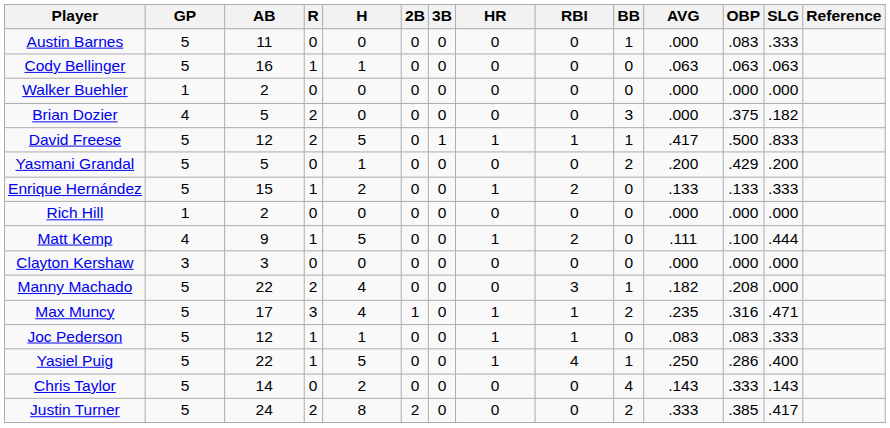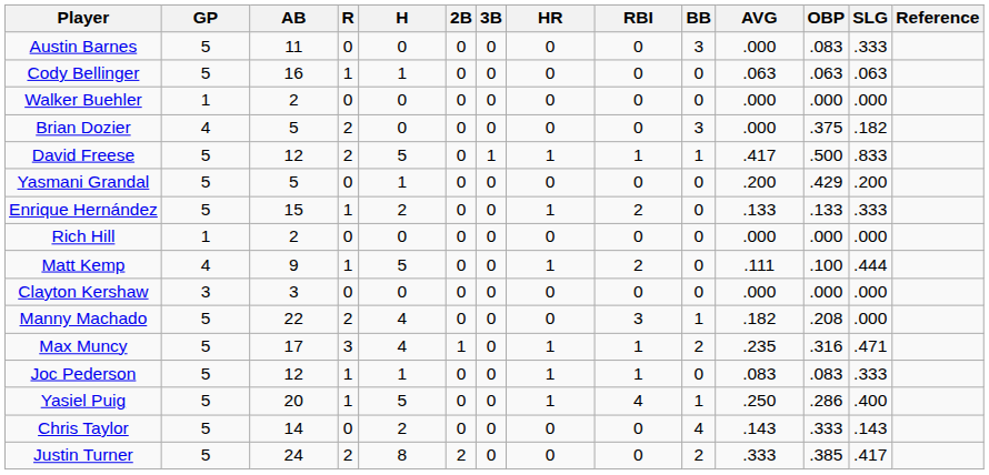 <table class="wikitable sortable" style="text-align:center">
 <tr>
 <th width="16%">Player</th>
 <th width="9%">GP</th>
 <th width="9%">AB</th>
 <th>R</th>
 <th width="9%">H</th>
 <th>2B</th>
 <th>3B</th>
 <th width="9%">HR</th>
 <th width="9%">RBI</th>
 <th>BB</th>
 <th width="9%">AVG</th>
 <th>OBP</th>
 <th>SLG</th>
 <th>Reference</th>
 </tr>
 <tr>
 <td><a href='#'>Austin Barnes</a></td>
 <td>5</td>
 <td>11</td>
 <td>0</td>
 <td>0</td>
 <td>0</td>
 <td>0</td>
 <td>0</td>
 <td>0</td>
-<td>1</td>
+<td>3</td>
 <td>.000</td>
 <td>.083</td>
 <td>.333</td>
 <td></td>
 </tr>
 <tr>
 <td><a href='#'>Cody Bellinger</a></td>
 <td>5</td>
 <td>16</td>
 <td>1</td>
 <td>1</td>
 <td>0</td>
 <td>0</td>
 <td>0</td>
 <td>0</td>
 <td>0</td>
 <td>.063</td>
 <td>.063</td>
 <td>.063</td>
 <td></td>
 </tr>
 <tr>
 <td><a href='#'>Walker Buehler</a></td>
 <td>1</td>
 <td>2</td>
 <td>0</td>
 <td>0</td>
 <td>0</td>
 <td>0</td>
 <td>0</td>
 <td>0</td>
 <td>0</td>
 <td>.000</td>
 <td>.000</td>
 <td>.000</td>
 <td></td>
 </tr>
 <tr>
 <td><a href='#'>Brian Dozier</a></td>
 <td>4</td>
 <td>5</td>
 <td>2</td>
 <td>0</td>
 <td>0</td>
 <td>0</td>
 <td>0</td>
 <td>0</td>
 <td>3</td>
 <td>.000</td>
 <td>.375</td>
 <td>.182</td>
 <td></td>
 </tr>
 <tr>
 <td><a href='#'>David Freese</a></td>
 <td>5</td>
 <td>12</td>
 <td>2</td>
 <td>5</td>
 <td>0</td>
 <td>1</td>
 <td>1</td>
 <td>1</td>
 <td>1</td>
 <td>.417</td>
 <td>.500</td>
 <td>.833</td>
 <td></td>
 </tr>
 <tr>
 <td><a href='#'>Yasmani Grandal</a></td>
 <td>5</td>
 <td>5</td>
 <td>0</td>
 <td>1</td>
 <td>0</td>
 <td>0</td>
 <td>0</td>
 <td>0</td>
-<td>2</td>
+<td>0</td>
 <td>.200</td>
 <td>.429</td>
 <td>.200</td>
 <td></td>
 </tr>
 <tr>
 <td><a href='#'>Enrique Hernández</a></td>
 <td>5</td>
 <td>15</td>
 <td>1</td>
 <td>2</td>
 <td>0</td>
 <td>0</td>
 <td>1</td>
 <td>2</td>
 <td>0</td>
 <td>.133</td>
 <td>.133</td>
 <td>.333</td>
 <td></td>
 </tr>
 <tr>
 <td><a href='#'>Rich Hill</a></td>
 <td>1</td>
 <td>2</td>
 <td>0</td>
 <td>0</td>
 <td>0</td>
 <td>0</td>
 <td>0</td>
 <td>0</td>
 <td>0</td>
 <td>.000</td>
 <td>.000</td>
 <td>.000</td>
 <td></td>
 </tr>
 <tr>
 <td><a href='#'>Matt Kemp</a></td>
 <td>4</td>
 <td>9</td>
 <td>1</td>
 <td>5</td>
 <td>0</td>
 <td>0</td>
 <td>1</td>
 <td>2</td>
 <td>0</td>
 <td>.111</td>
 <td>.100</td>
 <td>.444</td>
 <td></td>
 </tr>
 <tr>
 <td><a href='#'>Clayton Kershaw</a></td>
 <td>3</td>
 <td>3</td>
 <td>0</td>
 <td>0</td>
 <td>0</td>
 <td>0</td>
 <td>0</td>
 <td>0</td>
 <td>0</td>
 <td>.000</td>
 <td>.000</td>
 <td>.000</td>
 <td></td>
 </tr>
 <tr>
 <td><a href='#'>Manny Machado</a></td>
 <td>5</td>
 <td>22</td>
 <td>2</td>
 <td>4</td>
 <td>0</td>
 <td>0</td>
 <td>0</td>
 <td>3</td>
 <td>1</td>
 <td>.182</td>
 <td>.208</td>
 <td>.000</td>
 <td></td>
 </tr>
 <tr>
 <td><a href='#'>Max Muncy</a></td>
 <td>5</td>
 <td>17</td>
 <td>3</td>
 <td>4</td>
 <td>1</td>
 <td>0</td>
 <td>1</td>
 <td>1</td>
 <td>2</td>
 <td>.235</td>
 <td>.316</td>
 <td>.471</td>
 <td></td>
 </tr>
 <tr>
 <td><a href='#'>Joc Pederson</a></td>
 <td>5</td>
 <td>12</td>
 <td>1</td>
 <td>1</td>
 <td>0</td>
 <td>0</td>
 <td>1</td>
 <td>1</td>
 <td>0</td>
 <td>.083</td>
 <td>.083</td>
 <td>.333</td>
 <td></td>
 </tr>
 <tr>
 <td><a href='#'>Yasiel Puig</a></td>
 <td>5</td>
-<td>22</td>
+<td>20</td>
 <td>1</td>
 <td>5</td>
 <td>0</td>
 <td>0</td>
 <td>1</td>
 <td>4</td>
 <td>1</td>
 <td>.250</td>
 <td>.286</td>
 <td>.400</td>
 <td></td>
 </tr>
 <tr>
 <td><a href='#'>Chris Taylor</a></td>
 <td>5</td>
 <td>14</td>
 <td>0</td>
 <td>2</td>
 <td>0</td>
 <td>0</td>
 <td>0</td>
 <td>0</td>
 <td>4</td>
 <td>.143</td>
 <td>.333</td>
 <td>.143</td>
 <td></td>
 </tr>
 <tr>
 <td><a href='#'>Justin Turner</a></td>
 <td>5</td>
 <td>24</td>
 <td>2</td>
 <td>8</td>
 <td>2</td>
 <td>0</td>
 <td>0</td>
 <td>0</td>
 <td>2</td>
 <td>.333</td>
 <td>.385</td>
 <td>.417</td>
 <td></td>
 </tr>
 </table>
